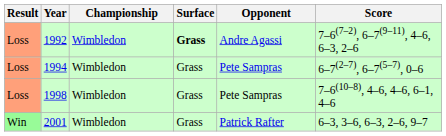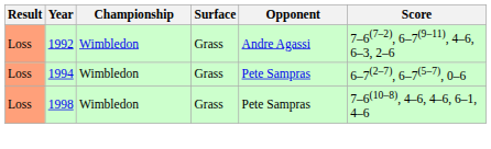 <table class="sortable wikitable">
 <tr>
 <th style="width:40px">Result</th>
 <th>Year</th>
 <th style="width:150px">Championship</th>
 <th style="width:50px">Surface</th>
 <th style="width:150px">Opponent</th>
 <th style="width:210px" class="unsortable">Score</th>
 </tr>
 <tr bgcolor=ccffcc>
 <td style="background:#ffa07a;">Loss</td>
 <td><a href='#'>1992</a></td>
 <td><a href='#'>Wimbledon</a></td>
-<td><strong>Grass</strong></td>
+<td>Grass</td>
 <td> <a href='#'>Andre Agassi</a></td>
 <td>7–6<sup>(7–2)</sup>, 6–7<sup>(9–11)</sup>, 4–6, 6–3, 2–6</td>
 </tr>
 <tr bgcolor=ccffcc>
 <td style="background:#ffa07a;">Loss</td>
 <td><a href='#'>1994</a></td>
 <td>Wimbledon</td>
 <td>Grass</td>
 <td> <a href='#'>Pete Sampras</a></td>
 <td>6–7<sup>(2–7)</sup>, 6–7<sup>(5–7)</sup>, 0–6</td>
 </tr>
 <tr bgcolor=ccffcc>
 <td style="background:#ffa07a;">Loss</td>
 <td><a href='#'>1998</a></td>
 <td>Wimbledon</td>
 <td>Grass</td>
 <td> Pete Sampras</td>
 <td>7–6<sup>(10–8)</sup>, 4–6, 4–6, 6–1, 4–6</td>
 </tr>
-<tr bgcolor=ccffcc>
-<td style="background:#98fb98;">Win</td>
-<td><a href='#'>2001</a></td>
-<td>Wimbledon</td>
-<td>Grass</td>
-<td> <a href='#'>Patrick Rafter</a></td>
-<td>6–3, 3–6, 6–3, 2–6, 9–7</td>
-</tr>
 </table>
